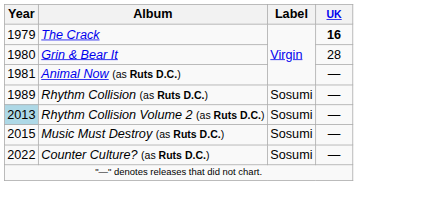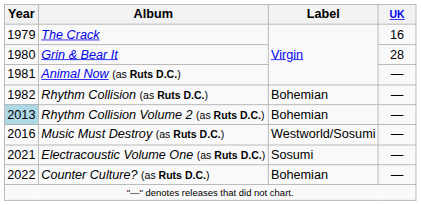 <table class="wikitable">
 <tr>
 <th>Year</th>
 <th>Album</th>
 <th>Label</th>
 <th style="width:40px;"><small><a href='#'>UK</a></small><br></th>
 </tr>
 <tr>
 <td>1979</td>
 <td><em><a href='#'>The Crack</a></em></td>
 <td rowspan="3"><a href='#'>Virgin</a></td>
-<td align=center><strong>16</strong></td>
+<td align=center>16</td>
 </tr>
 <tr>
 <td>1980</td>
 <td><em><a href='#'>Grin & Bear It</a></em></td>
 <td align=center>28</td>
 </tr>
 <tr>
 <td>1981</td>
 <td><em><a href='#'>Animal Now</a></em> <small>(as <strong>Ruts D.C.</strong>)</small></td>
 <td align=center>—</td>
 </tr>
 <tr>
-<td>1989</td>
+<td>1982</td>
 <td><em>Rhythm Collision</em> <small>(as <strong>Ruts D.C.</strong>)</small></td>
-<td>Sosumi</td>
+<td>Bohemian</td>
 <td align=center>—</td>
 </tr>
 <tr>
 <td style="background: lightblue;">2013</td>
 <td><em>Rhythm Collision Volume 2</em> <small>(as <strong>Ruts D.C.</strong>)</small></td>
-<td>Sosumi</td>
+<td>Bohemian</td>
 <td align=center>—</td>
 </tr>
 <tr>
-<td>2015</td>
+<td>2016</td>
 <td><em>Music Must Destroy</em> <small>(as <strong>Ruts D.C.</strong>)</small></td>
+<td>Westworld/Sosumi</td>
+<td align=center>—</td>
+</tr>
+<tr>
+<td>2021</td>
+<td><em>Electracoustic Volume One</em> <small>(as <strong>Ruts D.C.</strong>)</small></td>
 <td>Sosumi</td>
 <td align=center>—</td>
 </tr>
 <tr>
 <td>2022</td>
 <td><em>Counter Culture?</em> <small>(as <strong>Ruts D.C.</strong>)</small></td>
-<td>Sosumi</td>
+<td>Bohemian</td>
 <td align=center>—</td>
 </tr>
 <tr>
 <td colspan="4" style="text-align:center; font-size:9pt;">"—" denotes releases that did not chart.</td>
 </tr>
 </table>
